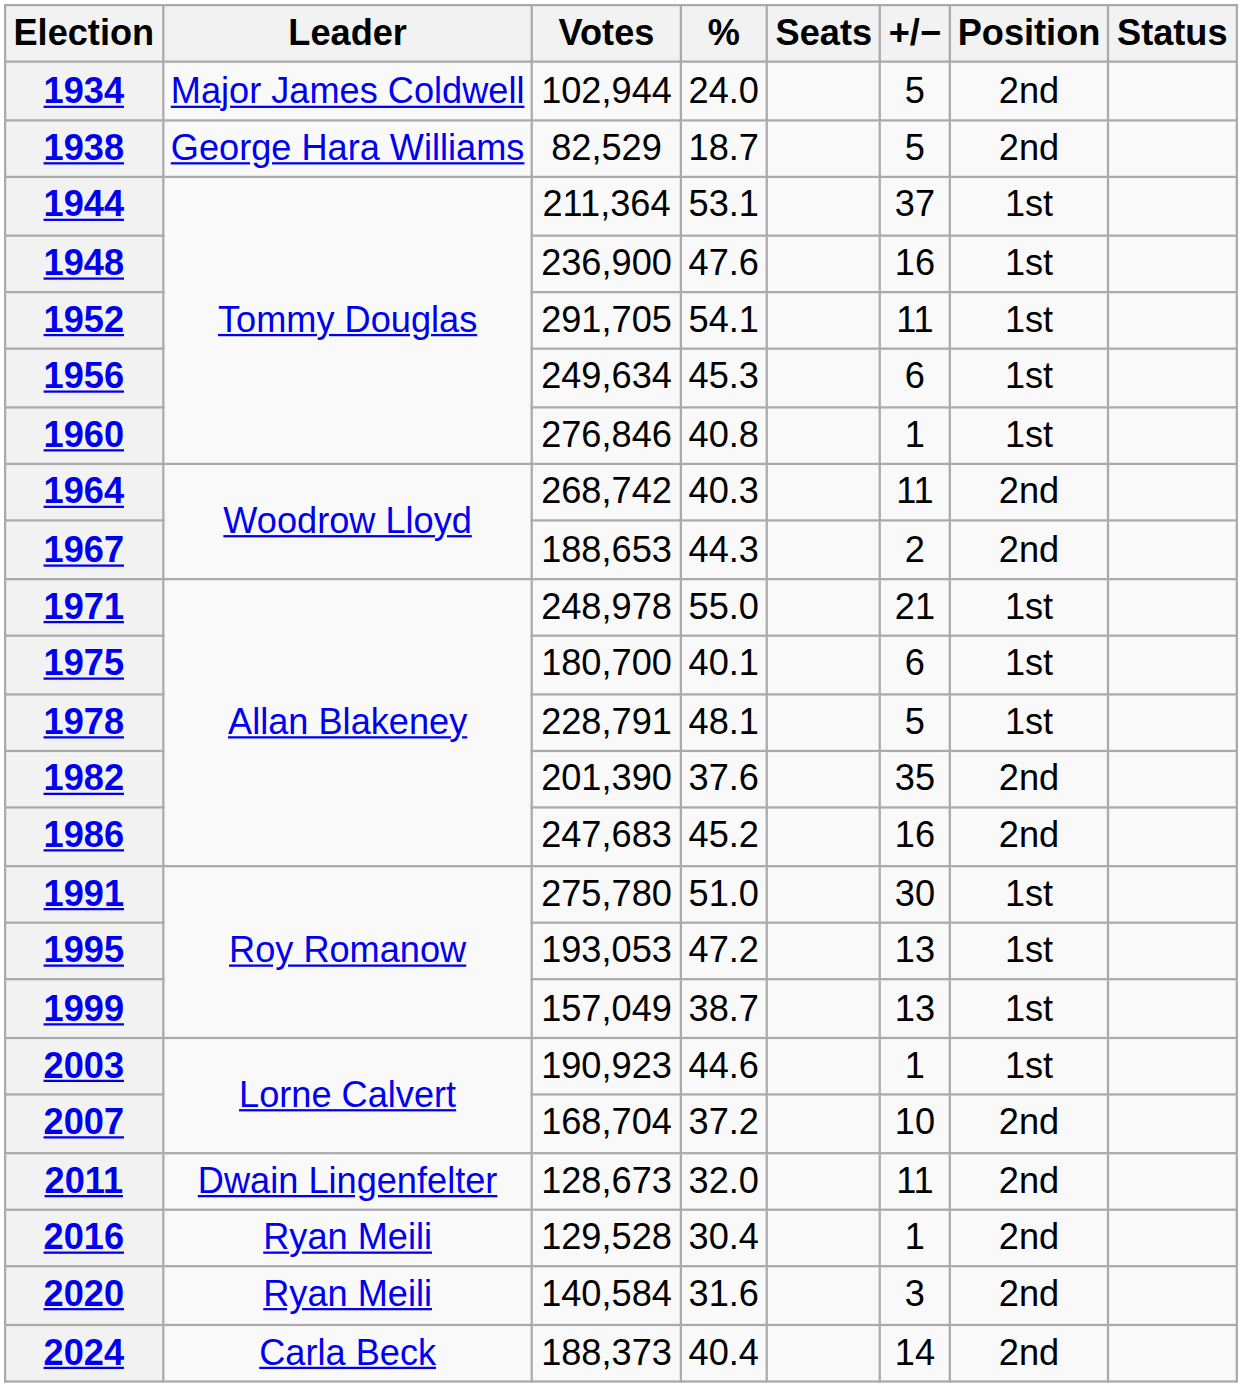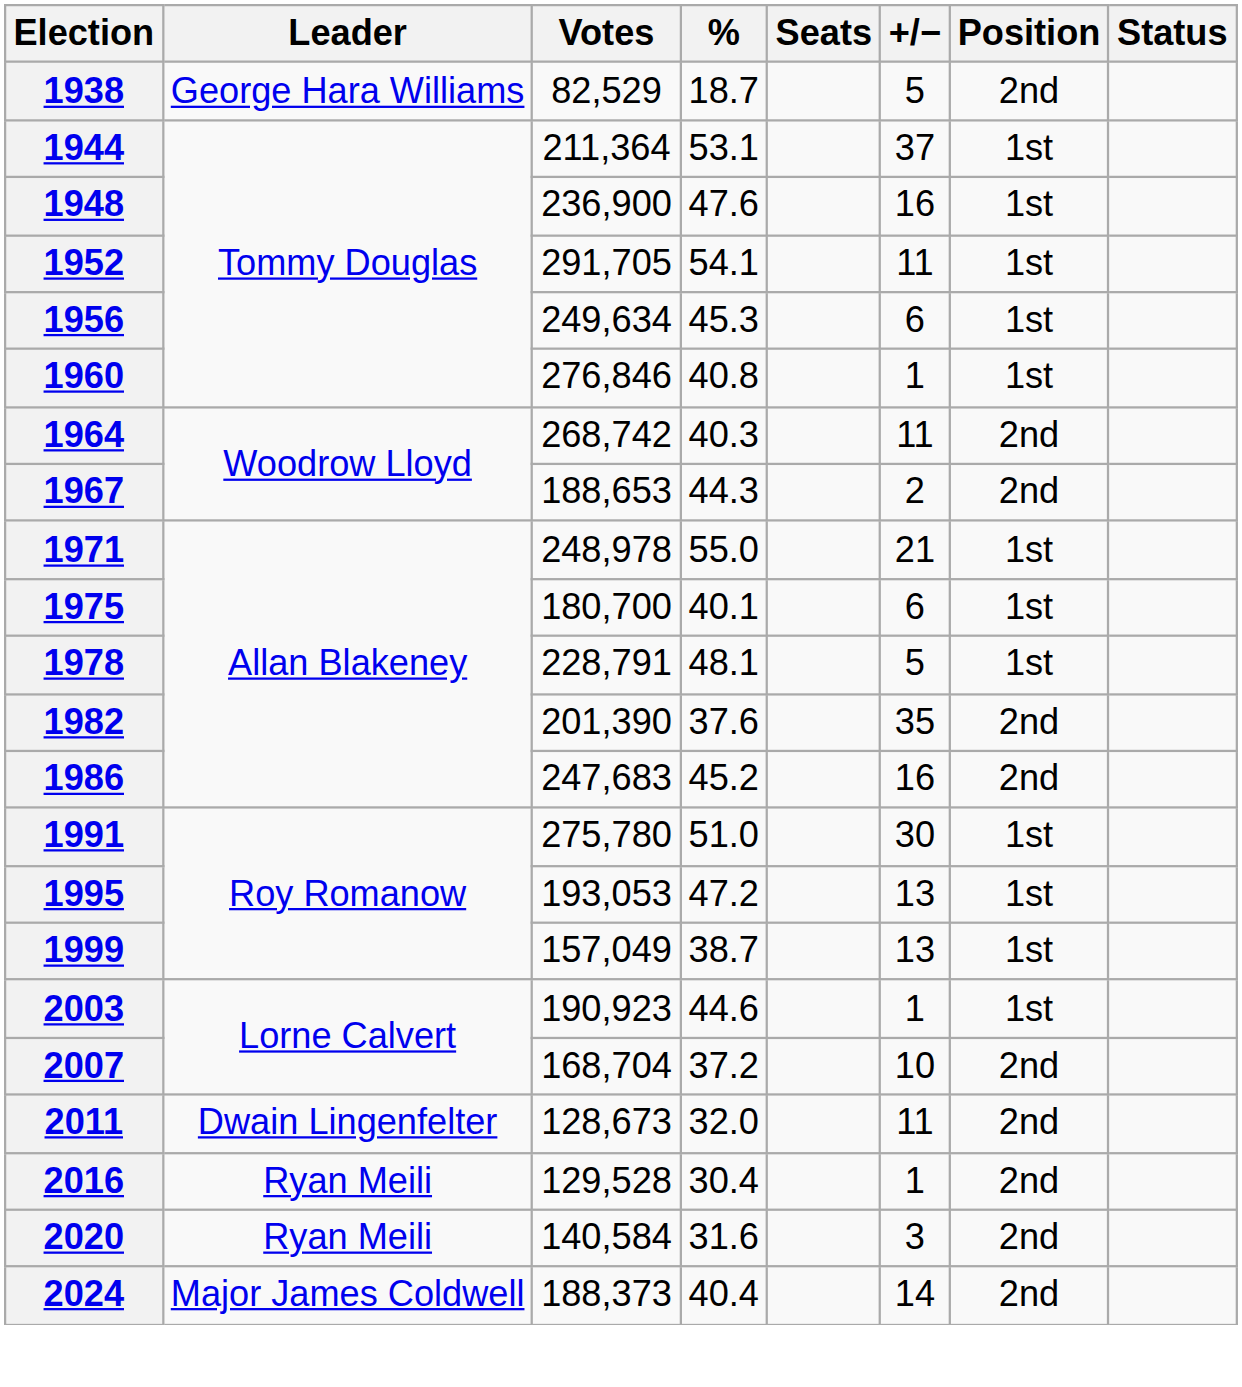 <table class=wikitable style="text-align: center;">
 <tr>
 <th>Election</th>
 <th>Leader</th>
 <th>Votes</th>
 <th>%</th>
 <th>Seats</th>
 <th>+/−</th>
 <th>Position</th>
 <th>Status</th>
-</tr>
-<tr>
-<th><a href='#'>1934</a></th>
-<td><a href='#'>Major James Coldwell</a></td>
-<td>102,944</td>
-<td>24.0</td>
-<td></td>
-<td> 5</td>
-<td> 2nd</td>
-<td></td>
 </tr>
 <tr>
 <th><a href='#'>1938</a></th>
 <td><a href='#'>George Hara Williams</a></td>
 <td>82,529</td>
 <td>18.7</td>
 <td></td>
 <td> 5</td>
 <td> 2nd</td>
 <td></td>
 </tr>
 <tr>
 <th><a href='#'>1944</a></th>
 <td rowspan=5><a href='#'>Tommy Douglas</a></td>
 <td>211,364</td>
 <td>53.1</td>
 <td></td>
 <td> 37</td>
 <td> 1st</td>
 <td></td>
 </tr>
 <tr>
 <th><a href='#'>1948</a></th>
 <td>236,900</td>
 <td>47.6</td>
 <td></td>
 <td> 16</td>
 <td> 1st</td>
 <td></td>
 </tr>
 <tr>
 <th><a href='#'>1952</a></th>
 <td>291,705</td>
 <td>54.1</td>
 <td></td>
 <td> 11</td>
 <td> 1st</td>
 <td></td>
 </tr>
 <tr>
 <th><a href='#'>1956</a></th>
 <td>249,634</td>
 <td>45.3</td>
 <td></td>
 <td> 6</td>
 <td> 1st</td>
 <td></td>
 </tr>
 <tr>
 <th><a href='#'>1960</a></th>
 <td>276,846</td>
 <td>40.8</td>
 <td></td>
 <td> 1</td>
 <td> 1st</td>
 <td></td>
 </tr>
 <tr>
 <th><a href='#'>1964</a></th>
 <td rowspan=2><a href='#'>Woodrow Lloyd</a></td>
 <td>268,742</td>
 <td>40.3</td>
 <td></td>
 <td> 11</td>
 <td> 2nd</td>
 <td></td>
 </tr>
 <tr>
 <th><a href='#'>1967</a></th>
 <td>188,653</td>
 <td>44.3</td>
 <td></td>
 <td> 2</td>
 <td> 2nd</td>
 <td></td>
 </tr>
 <tr>
 <th><a href='#'>1971</a></th>
 <td rowspan=5><a href='#'>Allan Blakeney</a></td>
 <td>248,978</td>
 <td>55.0</td>
 <td></td>
 <td> 21</td>
 <td> 1st</td>
 <td></td>
 </tr>
 <tr>
 <th><a href='#'>1975</a></th>
 <td>180,700</td>
 <td>40.1</td>
 <td></td>
 <td> 6</td>
 <td> 1st</td>
 <td></td>
 </tr>
 <tr>
 <th><a href='#'>1978</a></th>
 <td>228,791</td>
 <td>48.1</td>
 <td></td>
 <td> 5</td>
 <td> 1st</td>
 <td></td>
 </tr>
 <tr>
 <th><a href='#'>1982</a></th>
 <td>201,390</td>
 <td>37.6</td>
 <td></td>
 <td> 35</td>
 <td> 2nd</td>
 <td></td>
 </tr>
 <tr>
 <th><a href='#'>1986</a></th>
 <td>247,683</td>
 <td>45.2</td>
 <td></td>
 <td> 16</td>
 <td> 2nd</td>
 <td></td>
 </tr>
 <tr>
 <th><a href='#'>1991</a></th>
 <td rowspan=3><a href='#'>Roy Romanow</a></td>
 <td>275,780</td>
 <td>51.0</td>
 <td></td>
 <td> 30</td>
 <td> 1st</td>
 <td></td>
 </tr>
 <tr>
 <th><a href='#'>1995</a></th>
 <td>193,053</td>
 <td>47.2</td>
 <td></td>
 <td> 13</td>
 <td> 1st</td>
 <td></td>
 </tr>
 <tr>
 <th><a href='#'>1999</a></th>
 <td>157,049</td>
 <td>38.7</td>
 <td></td>
 <td> 13</td>
 <td> 1st</td>
 <td></td>
 </tr>
 <tr>
 <th><a href='#'>2003</a></th>
 <td rowspan=2><a href='#'>Lorne Calvert</a></td>
 <td>190,923</td>
 <td>44.6</td>
 <td></td>
 <td> 1</td>
 <td> 1st</td>
 <td></td>
 </tr>
 <tr>
 <th><a href='#'>2007</a></th>
 <td>168,704</td>
 <td>37.2</td>
 <td></td>
 <td> 10</td>
 <td> 2nd</td>
 <td></td>
 </tr>
 <tr>
 <th><a href='#'>2011</a></th>
 <td><a href='#'>Dwain Lingenfelter</a></td>
 <td>128,673</td>
 <td>32.0</td>
 <td></td>
 <td> 11</td>
 <td> 2nd</td>
 <td></td>
 </tr>
 <tr>
 <th><a href='#'>2016</a></th>
 <td><a href='#'>Ryan Meili</a></td>
 <td>129,528</td>
 <td>30.4</td>
 <td></td>
 <td> 1</td>
 <td> 2nd</td>
 <td></td>
 </tr>
 <tr>
 <th><a href='#'>2020</a></th>
 <td><a href='#'>Ryan Meili</a></td>
 <td>140,584</td>
 <td>31.6</td>
 <td></td>
 <td> 3</td>
 <td> 2nd</td>
 <td></td>
 </tr>
 <tr>
 <th><a href='#'>2024</a></th>
-<td><a href='#'>Carla Beck</a></td>
+<td><a href='#'>Major James Coldwell</a></td>
 <td>188,373</td>
 <td>40.4</td>
 <td></td>
 <td> 14</td>
 <td> 2nd</td>
 <td></td>
 </tr>
 </table>
